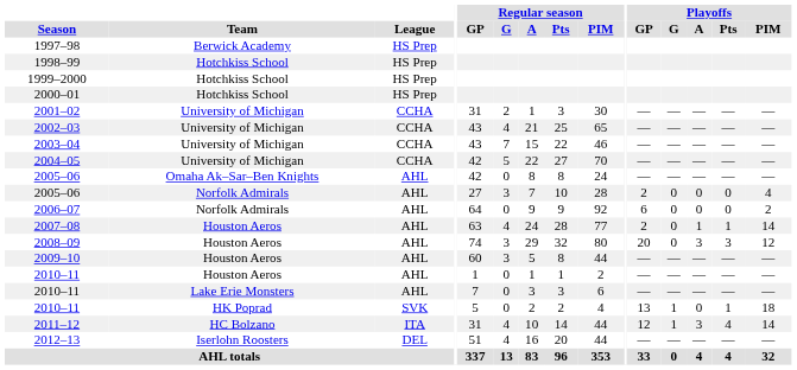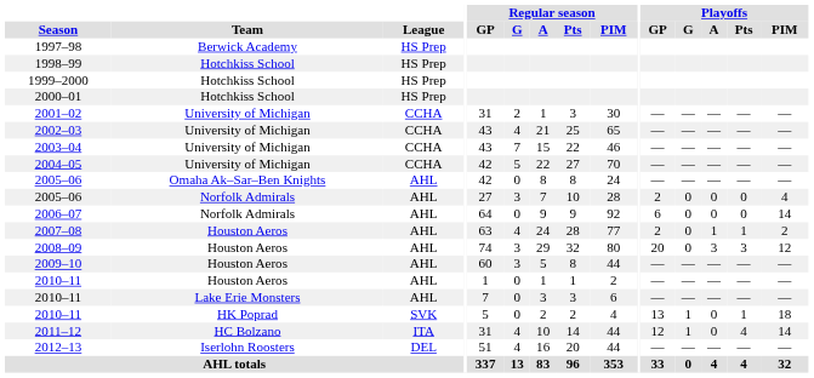 <table border="0" cellpadding="1" cellspacing="0" style="text-align:center; width:60em">
 <tr bgcolor="#e0e0e0">
 <th colspan="3"  bgcolor="#ffffff"></th>
 <th rowspan="99" bgcolor="#ffffff"></th>
 <th colspan="5"><a href='#'>Regular season</a></th>
 <th rowspan="99" bgcolor="#ffffff"></th>
 <th colspan="5"><a href='#'>Playoffs</a></th>
 </tr>
 <tr bgcolor="#e0e0e0">
 <th><a href='#'>Season</a></th>
 <th>Team</th>
 <th>League</th>
 <th>GP</th>
 <th><a href='#'>G</a></th>
 <th><a href='#'>A</a></th>
 <th><a href='#'>Pts</a></th>
 <th><a href='#'>PIM</a></th>
 <th>GP</th>
 <th>G</th>
 <th>A</th>
 <th>Pts</th>
 <th>PIM</th>
 </tr>
 <tr>
 <td>1997–98</td>
 <td><a href='#'>Berwick Academy</a></td>
 <td><a href='#'>HS Prep</a></td>
 </tr>
 <tr bgcolor="#f0f0f0">
 <td>1998–99</td>
 <td><a href='#'>Hotchkiss School</a></td>
 <td>HS Prep</td>
 <td></td>
 <td></td>
 <td></td>
 <td></td>
 <td></td>
 <td></td>
 <td></td>
 <td></td>
 <td></td>
 <td></td>
 </tr>
 <tr>
 <td>1999–2000</td>
 <td>Hotchkiss School</td>
 <td>HS Prep</td>
 <td></td>
 <td></td>
 <td></td>
 <td></td>
 <td></td>
 <td></td>
 <td></td>
 <td></td>
 <td></td>
 <td></td>
 </tr>
 <tr bgcolor="#f0f0f0">
 <td>2000–01</td>
 <td>Hotchkiss School</td>
 <td>HS Prep</td>
 <td></td>
 <td></td>
 <td></td>
 <td></td>
 <td></td>
 <td></td>
 <td></td>
 <td></td>
 <td></td>
 <td></td>
 </tr>
 <tr>
 <td><a href='#'>2001–02</a></td>
 <td><a href='#'>University of Michigan</a></td>
 <td><a href='#'>CCHA</a></td>
 <td>31</td>
 <td>2</td>
 <td>1</td>
 <td>3</td>
 <td>30</td>
 <td>—</td>
 <td>—</td>
 <td>—</td>
 <td>—</td>
 <td>—</td>
 </tr>
 <tr bgcolor="#f0f0f0">
 <td><a href='#'>2002–03</a></td>
 <td>University of Michigan</td>
 <td>CCHA</td>
 <td>43</td>
 <td>4</td>
 <td>21</td>
 <td>25</td>
 <td>65</td>
 <td>—</td>
 <td>—</td>
 <td>—</td>
 <td>—</td>
 <td>—</td>
 </tr>
 <tr>
 <td><a href='#'>2003–04</a></td>
 <td>University of Michigan</td>
 <td>CCHA</td>
 <td>43</td>
 <td>7</td>
 <td>15</td>
 <td>22</td>
 <td>46</td>
 <td>—</td>
 <td>—</td>
 <td>—</td>
 <td>—</td>
 <td>—</td>
 </tr>
 <tr bgcolor="#f0f0f0">
 <td><a href='#'>2004–05</a></td>
 <td>University of Michigan</td>
 <td>CCHA</td>
 <td>42</td>
 <td>5</td>
 <td>22</td>
 <td>27</td>
 <td>70</td>
 <td>—</td>
 <td>—</td>
 <td>—</td>
 <td>—</td>
 <td>—</td>
 </tr>
 <tr>
 <td><a href='#'>2005–06</a></td>
 <td><a href='#'>Omaha Ak–Sar–Ben Knights</a></td>
 <td><a href='#'>AHL</a></td>
 <td>42</td>
 <td>0</td>
 <td>8</td>
 <td>8</td>
 <td>24</td>
 <td>—</td>
 <td>—</td>
 <td>—</td>
 <td>—</td>
 <td>—</td>
 </tr>
 <tr bgcolor="#f0f0f0">
 <td>2005–06</td>
 <td><a href='#'>Norfolk Admirals</a></td>
 <td>AHL</td>
 <td>27</td>
 <td>3</td>
 <td>7</td>
 <td>10</td>
 <td>28</td>
 <td>2</td>
 <td>0</td>
 <td>0</td>
 <td>0</td>
 <td>4</td>
 </tr>
 <tr>
 <td><a href='#'>2006–07</a></td>
 <td>Norfolk Admirals</td>
 <td>AHL</td>
 <td>64</td>
 <td>0</td>
 <td>9</td>
 <td>9</td>
 <td>92</td>
 <td>6</td>
 <td>0</td>
 <td>0</td>
 <td>0</td>
-<td>2</td>
+<td>14</td>
 </tr>
 <tr bgcolor="#f0f0f0">
 <td><a href='#'>2007–08</a></td>
 <td><a href='#'>Houston Aeros</a></td>
 <td>AHL</td>
 <td>63</td>
 <td>4</td>
 <td>24</td>
 <td>28</td>
 <td>77</td>
 <td>2</td>
 <td>0</td>
 <td>1</td>
 <td>1</td>
-<td>14</td>
+<td>2</td>
 </tr>
 <tr>
 <td><a href='#'>2008–09</a></td>
 <td>Houston Aeros</td>
 <td>AHL</td>
 <td>74</td>
 <td>3</td>
 <td>29</td>
 <td>32</td>
 <td>80</td>
 <td>20</td>
 <td>0</td>
 <td>3</td>
 <td>3</td>
 <td>12</td>
 </tr>
 <tr bgcolor="#f0f0f0">
 <td><a href='#'>2009–10</a></td>
 <td>Houston Aeros</td>
 <td>AHL</td>
 <td>60</td>
 <td>3</td>
 <td>5</td>
 <td>8</td>
 <td>44</td>
 <td>—</td>
 <td>—</td>
 <td>—</td>
 <td>—</td>
 <td>—</td>
 </tr>
 <tr>
 <td><a href='#'>2010–11</a></td>
 <td>Houston Aeros</td>
 <td>AHL</td>
 <td>1</td>
 <td>0</td>
 <td>1</td>
 <td>1</td>
 <td>2</td>
 <td>—</td>
 <td>—</td>
 <td>—</td>
 <td>—</td>
 <td>—</td>
 </tr>
 <tr bgcolor="#f0f0f0">
 <td>2010–11</td>
 <td><a href='#'>Lake Erie Monsters</a></td>
 <td>AHL</td>
 <td>7</td>
 <td>0</td>
 <td>3</td>
 <td>3</td>
 <td>6</td>
 <td>—</td>
 <td>—</td>
 <td>—</td>
 <td>—</td>
 <td>—</td>
 </tr>
 <tr>
 <td><a href='#'>2010–11</a></td>
 <td><a href='#'>HK Poprad</a></td>
 <td><a href='#'>SVK</a></td>
 <td>5</td>
 <td>0</td>
 <td>2</td>
 <td>2</td>
 <td>4</td>
 <td>13</td>
 <td>1</td>
 <td>0</td>
 <td>1</td>
 <td>18</td>
 </tr>
 <tr bgcolor="#f0f0f0">
 <td><a href='#'>2011–12</a></td>
 <td><a href='#'>HC Bolzano</a></td>
 <td><a href='#'>ITA</a></td>
 <td>31</td>
 <td>4</td>
 <td>10</td>
 <td>14</td>
 <td>44</td>
 <td>12</td>
 <td>1</td>
-<td>3</td>
+<td>0</td>
 <td>4</td>
 <td>14</td>
 </tr>
 <tr>
 <td><a href='#'>2012–13</a></td>
 <td><a href='#'>Iserlohn Roosters</a></td>
 <td><a href='#'>DEL</a></td>
 <td>51</td>
 <td>4</td>
 <td>16</td>
 <td>20</td>
 <td>44</td>
 <td>—</td>
 <td>—</td>
 <td>—</td>
 <td>—</td>
 <td>—</td>
 </tr>
 <tr bgcolor="#e0e0e0">
 <th colspan="3">AHL totals</th>
 <th>337</th>
 <th>13</th>
 <th>83</th>
 <th>96</th>
 <th>353</th>
 <th>33</th>
 <th>0</th>
 <th>4</th>
 <th>4</th>
 <th>32</th>
 </tr>
 </table>
